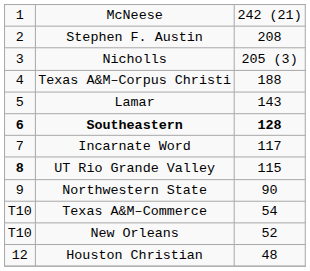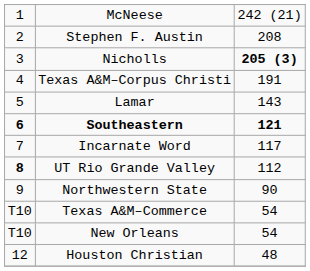 <table class="wikitable">
 <tr align="center">
 <td>1</td>
 <td>McNeese</td>
 <td>242 (21)</td>
 </tr>
 <tr align="center">
 <td>2</td>
 <td>Stephen F. Austin</td>
 <td>208</td>
 </tr>
 <tr align="center">
 <td>3</td>
 <td>Nicholls</td>
-<td>205 (3)</td>
+<td><strong>205 (3)</strong></td>
 </tr>
 <tr align="center">
 <td>4</td>
 <td>Texas A&M–Corpus Christi</td>
-<td>188</td>
+<td>191</td>
 </tr>
 <tr align="center">
 <td>5</td>
 <td>Lamar</td>
 <td>143</td>
 </tr>
 <tr align="center">
 <td><strong>6</strong></td>
 <td><strong>Southeastern</strong></td>
-<td><strong>128</strong></td>
+<td><strong>121</strong></td>
 </tr>
 <tr align="center">
 <td>7</td>
 <td>Incarnate Word</td>
 <td>117</td>
 </tr>
 <tr align="center">
 <td><strong>8</strong></td>
 <td>UT Rio Grande Valley</td>
-<td>115</td>
+<td>112</td>
 </tr>
 <tr align="center">
 <td>9</td>
 <td>Northwestern State</td>
 <td>90</td>
 </tr>
 <tr align="center">
 <td>T10</td>
 <td>Texas A&M–Commerce</td>
 <td>54</td>
 </tr>
 <tr align="center">
 <td>T10</td>
 <td>New Orleans</td>
-<td>52</td>
+<td>54</td>
 </tr>
 <tr align="center">
 <td>12</td>
 <td>Houston Christian</td>
 <td>48</td>
 </tr>
 <tr align="center">
 </tr>
 </table>
